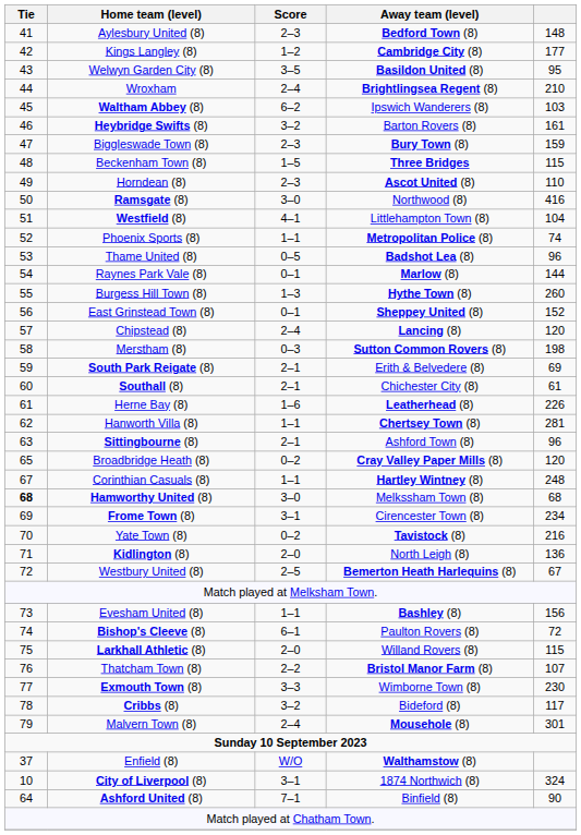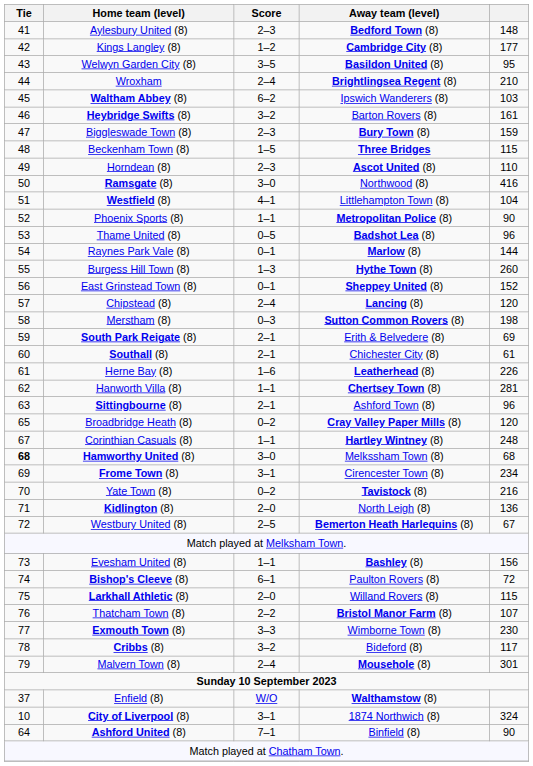 <table class="wikitable" style="width:700px;text-align:center;font-size:90%">
 <tr>
 <th scope="col" style="width: 7.50%">Tie</th>
 <th scope="col" style="width:36.25%">Home team (level)</th>
 <th scope="col" style="width:12.50%">Score</th>
 <th scope="col" style="width:36.25%">Away team (level)</th>
 <th scope="col" style="width: 7.50%"></th>
 </tr>
 <tr>
 <td>41</td>
 <td><a href='#'>Aylesbury United</a> (8)</td>
 <td>2–3</td>
 <td><strong><a href='#'>Bedford Town</a></strong> (8)</td>
 <td>148</td>
 </tr>
 <tr>
 <td>42</td>
 <td><a href='#'>Kings Langley</a> (8)</td>
 <td>1–2</td>
 <td><strong><a href='#'>Cambridge City</a></strong> (8)</td>
 <td>177</td>
 </tr>
 <tr>
 <td>43</td>
 <td><a href='#'>Welwyn Garden City</a> (8)</td>
 <td>3–5</td>
 <td><strong><a href='#'>Basildon United</a></strong> (8)</td>
 <td>95</td>
 </tr>
 <tr>
 <td>44</td>
 <td><a href='#'>Wroxham</a></td>
 <td>2–4</td>
 <td><strong><a href='#'>Brightlingsea Regent</a></strong> (8)</td>
 <td>210</td>
 </tr>
 <tr>
 <td>45</td>
 <td><strong><a href='#'>Waltham Abbey</a></strong> (8)</td>
 <td>6–2</td>
 <td><a href='#'>Ipswich Wanderers</a> (8)</td>
 <td>103</td>
 </tr>
 <tr>
 <td>46</td>
 <td><strong><a href='#'>Heybridge Swifts</a></strong> (8)</td>
 <td>3–2</td>
 <td><a href='#'>Barton Rovers</a> (8)</td>
 <td>161</td>
 </tr>
 <tr>
 <td>47</td>
 <td><a href='#'>Biggleswade Town</a> (8)</td>
 <td>2–3</td>
 <td><strong><a href='#'>Bury Town</a></strong> (8)</td>
 <td>159</td>
 </tr>
 <tr>
 <td>48</td>
 <td><a href='#'>Beckenham Town</a> (8)</td>
 <td>1–5</td>
 <td><strong><a href='#'>Three Bridges</a></strong></td>
 <td>115</td>
 </tr>
 <tr>
 <td>49</td>
 <td><a href='#'>Horndean</a> (8)</td>
 <td>2–3</td>
 <td><strong><a href='#'>Ascot United</a></strong> (8)</td>
 <td>110</td>
 </tr>
 <tr>
 <td>50</td>
 <td><strong><a href='#'>Ramsgate</a></strong> (8)</td>
 <td>3–0</td>
 <td><a href='#'>Northwood</a> (8)</td>
 <td>416</td>
 </tr>
 <tr>
 <td>51</td>
 <td><strong><a href='#'>Westfield</a></strong> (8)</td>
 <td>4–1</td>
 <td><a href='#'>Littlehampton Town</a> (8)</td>
 <td>104</td>
 </tr>
 <tr>
 <td>52</td>
 <td><a href='#'>Phoenix Sports</a> (8)</td>
 <td>1–1 </td>
 <td><strong><a href='#'>Metropolitan Police</a></strong> (8)</td>
-<td>74</td>
+<td>90</td>
 </tr>
 <tr>
 <td>53</td>
 <td><a href='#'>Thame United</a> (8)</td>
 <td>0–5</td>
 <td><strong><a href='#'>Badshot Lea</a></strong> (8)</td>
 <td>96</td>
 </tr>
 <tr>
 <td>54</td>
 <td><a href='#'>Raynes Park Vale</a> (8)</td>
 <td>0–1</td>
 <td><strong><a href='#'>Marlow</a></strong> (8)</td>
 <td>144</td>
 </tr>
 <tr>
 <td>55</td>
 <td><a href='#'>Burgess Hill Town</a> (8)</td>
 <td>1–3</td>
 <td><strong><a href='#'>Hythe Town</a></strong> (8)</td>
 <td>260</td>
 </tr>
 <tr>
 <td>56</td>
 <td><a href='#'>East Grinstead Town</a> (8)</td>
 <td>0–1</td>
 <td><strong><a href='#'>Sheppey United</a></strong> (8)</td>
 <td>152</td>
 </tr>
 <tr>
 <td>57</td>
 <td><a href='#'>Chipstead</a> (8)</td>
 <td>2–4</td>
 <td><strong><a href='#'>Lancing</a></strong> (8)</td>
 <td>120</td>
 </tr>
 <tr>
 <td>58</td>
 <td><a href='#'>Merstham</a> (8)</td>
 <td>0–3</td>
 <td><strong><a href='#'>Sutton Common Rovers</a></strong> (8)</td>
 <td>198</td>
 </tr>
 <tr>
 <td>59</td>
 <td><strong><a href='#'>South Park Reigate</a></strong> (8)</td>
 <td>2–1</td>
 <td><a href='#'>Erith & Belvedere</a> (8)</td>
 <td>69</td>
 </tr>
 <tr>
 <td>60</td>
 <td><strong><a href='#'>Southall</a></strong> (8)</td>
 <td>2–1</td>
 <td><a href='#'>Chichester City</a> (8)</td>
 <td>61</td>
 </tr>
 <tr>
 <td>61</td>
 <td><a href='#'>Herne Bay</a> (8)</td>
 <td>1–6</td>
 <td><strong><a href='#'>Leatherhead</a></strong> (8)</td>
 <td>226</td>
 </tr>
 <tr>
 <td>62</td>
 <td><a href='#'>Hanworth Villa</a> (8)</td>
 <td>1–1 </td>
 <td><strong><a href='#'>Chertsey Town</a></strong> (8)</td>
 <td>281</td>
 </tr>
 <tr>
 <td>63</td>
 <td><strong><a href='#'>Sittingbourne</a></strong> (8)</td>
 <td>2–1</td>
 <td><a href='#'>Ashford Town</a> (8)</td>
 <td>96</td>
 </tr>
 <tr>
 <td>65</td>
 <td><a href='#'>Broadbridge Heath</a> (8)</td>
 <td>0–2</td>
 <td><strong><a href='#'>Cray Valley Paper Mills</a></strong> (8)</td>
 <td>120</td>
 </tr>
 <tr>
 <td>67</td>
 <td><a href='#'>Corinthian Casuals</a> (8)</td>
 <td>1–1 </td>
 <td><strong><a href='#'>Hartley Wintney</a></strong> (8)</td>
 <td>248</td>
 </tr>
 <tr>
 <td><strong>68</strong></td>
 <td><strong><a href='#'>Hamworthy United</a></strong> (8)</td>
 <td>3–0</td>
 <td><a href='#'>Melkssham Town</a> (8)</td>
 <td>68</td>
 </tr>
 <tr>
 <td>69</td>
 <td><strong><a href='#'>Frome Town</a></strong> (8)</td>
 <td>3–1</td>
 <td><a href='#'>Cirencester Town</a> (8)</td>
 <td>234</td>
 </tr>
 <tr>
 <td>70</td>
 <td><a href='#'>Yate Town</a> (8)</td>
 <td>0–2</td>
 <td><strong><a href='#'>Tavistock</a></strong> (8)</td>
 <td>216</td>
 </tr>
 <tr>
 <td>71</td>
 <td><strong><a href='#'>Kidlington</a></strong> (8)</td>
 <td>2–0</td>
 <td><a href='#'>North Leigh</a> (8)</td>
 <td>136</td>
 </tr>
 <tr>
 <td>72</td>
 <td><a href='#'>Westbury United</a> (8)</td>
 <td>2–5</td>
 <td><strong><a href='#'>Bemerton Heath Harlequins</a></strong> (8)</td>
 <td>67</td>
 </tr>
 <tr>
 <td colspan="5" style="background:GhostWhite;height:20px;text-align:center">Match played at <a href='#'>Melksham Town</a>.</td>
 </tr>
 <tr>
 <td>73</td>
 <td><a href='#'>Evesham United</a> (8)</td>
 <td>1–1 </td>
 <td><strong><a href='#'>Bashley</a></strong> (8)</td>
 <td>156</td>
 </tr>
 <tr>
 <td>74</td>
 <td><strong><a href='#'>Bishop's Cleeve</a></strong> (8)</td>
 <td>6–1</td>
 <td><a href='#'>Paulton Rovers</a> (8)</td>
 <td>72</td>
 </tr>
 <tr>
 <td>75</td>
 <td><strong><a href='#'>Larkhall Athletic</a></strong> (8)</td>
 <td>2–0</td>
 <td><a href='#'>Willand Rovers</a> (8)</td>
 <td>115</td>
 </tr>
 <tr>
 <td>76</td>
 <td><a href='#'>Thatcham Town</a> (8)</td>
 <td>2–2 </td>
 <td><strong><a href='#'>Bristol Manor Farm</a></strong> (8)</td>
 <td>107</td>
 </tr>
 <tr>
 <td>77</td>
 <td><strong><a href='#'>Exmouth Town</a></strong> (8)</td>
 <td>3–3 </td>
 <td><a href='#'>Wimborne Town</a> (8)</td>
 <td>230</td>
 </tr>
 <tr>
 <td>78</td>
 <td><strong><a href='#'>Cribbs</a></strong> (8)</td>
 <td>3–2</td>
 <td><a href='#'>Bideford</a> (8)</td>
 <td>117</td>
 </tr>
 <tr>
 <td>79</td>
 <td><a href='#'>Malvern Town</a> (8)</td>
 <td>2–4</td>
 <td><strong><a href='#'>Mousehole</a></strong> (8)</td>
 <td>301</td>
 </tr>
 <tr>
 <td colspan="5"><strong>Sunday 10 September 2023</strong></td>
 </tr>
 <tr>
 <td>37</td>
 <td><a href='#'>Enfield</a> (8)</td>
 <td><a href='#'>W/O</a></td>
 <td><strong><a href='#'>Walthamstow</a></strong> (8)</td>
 <td></td>
 </tr>
 <tr>
 <td>10</td>
 <td><strong><a href='#'>City of Liverpool</a></strong> (8)</td>
 <td>3–1</td>
 <td><a href='#'>1874 Northwich</a> (8)</td>
 <td>324</td>
 </tr>
 <tr>
 <td>64</td>
 <td><strong><a href='#'>Ashford United</a></strong> (8)</td>
 <td>7–1</td>
 <td><a href='#'>Binfield</a> (8)</td>
 <td>90</td>
 </tr>
 <tr>
 <td colspan="5" style="background:GhostWhite;height:20px;text-align:center">Match played at <a href='#'>Chatham Town</a>.</td>
 </tr>
 <tr>
 </tr>
 </table>
